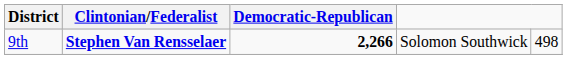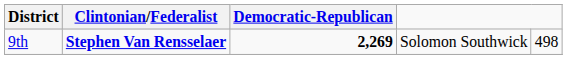 <table class=wikitable>
 <tr bgcolor=lightgrey>
 <th>District</th>
 <th><a href='#'>Clintonian</a>/<a href='#'>Federalist</a></th>
 <th><a href='#'>Democratic-Republican</a></th>
 </tr>
 <tr>
 <td><a href='#'>9th</a></td>
 <td><strong><a href='#'>Stephen Van Rensselaer</a></strong></td>
-<td align="right"><strong>2,266</strong></td>
+<td align="right"><strong>2,269</strong></td>
 <td>Solomon Southwick</td>
 <td align="right">498</td>
 </tr>
 <tr>
 </tr>
 </table>
